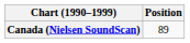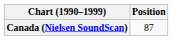 <table class="wikitable plainrowheaders" style="text-align:center">
 <tr>
 <th>Chart (1990–1999)</th>
 <th>Position</th>
 </tr>
 <tr>
 <th scope="row">Canada (<a href='#'>Nielsen SoundScan</a>)</th>
-<td>89</td>
+<td>87</td>
 </tr>
 </table>
